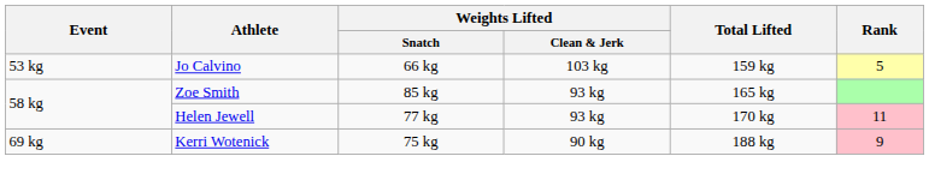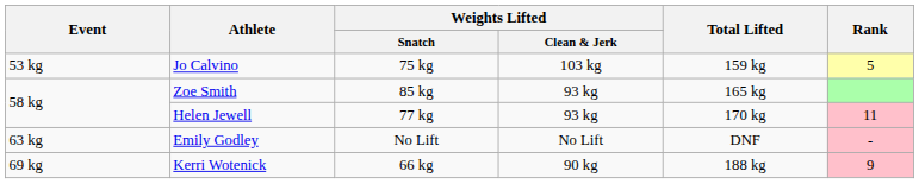 <table class="wikitable" style="font-size:90%">
 <tr>
 <th rowspan="2" style="width:150px;">Event</th>
 <th rowspan="2" style="width:150px;">Athlete</th>
 <th colspan="2" style="width:300px;">Weights Lifted</th>
 <th rowspan="2" style="width:150px;">Total Lifted</th>
 <th rowspan="2" style="width:75px;">Rank</th>
 </tr>
 <tr>
 <th style="line-height:1em; width:150px;"><small>Snatch</small></th>
 <th style="line-height:1em; width:150px;"><small>Clean & Jerk</small></th>
 </tr>
 <tr>
 <td>53 kg</td>
 <td><a href='#'>Jo Calvino</a></td>
-<td style="text-align:center;">66 kg</td>
+<td style="text-align:center;">75 kg</td>
 <td style="text-align:center;">103 kg</td>
 <td style="text-align:center;">159 kg</td>
 <td style="text-align:center; background:#ffa;">5</td>
 </tr>
 <tr>
 <td rowspan=2>58 kg</td>
 <td><a href='#'>Zoe Smith</a></td>
 <td style="text-align:center;">85 kg</td>
 <td style="text-align:center;">93 kg</td>
 <td style="text-align:center;">165 kg</td>
 <td style="text-align:center; background:#afa;"></td>
 </tr>
 <tr>
 <td><a href='#'>Helen Jewell</a></td>
 <td style="text-align:center;">77 kg</td>
 <td style="text-align:center;">93 kg</td>
 <td style="text-align:center;">170 kg</td>
 <td style="text-align:center; background:pink;">11</td>
 </tr>
 <tr>
+<td>63 kg</td>
+<td><a href='#'>Emily Godley</a></td>
+<td style="text-align:center;">No Lift</td>
+<td style="text-align:center;">No Lift</td>
+<td style="text-align:center;">DNF</td>
+<td style="text-align:center; background:pink;">-</td>
+</tr>
+<tr>
 <td>69 kg</td>
 <td><a href='#'>Kerri Wotenick</a></td>
-<td style="text-align:center;">75 kg</td>
+<td style="text-align:center;">66 kg</td>
 <td style="text-align:center;">90 kg</td>
 <td style="text-align:center;">188 kg</td>
 <td style="text-align:center; background:pink;">9</td>
 </tr>
 </table>
